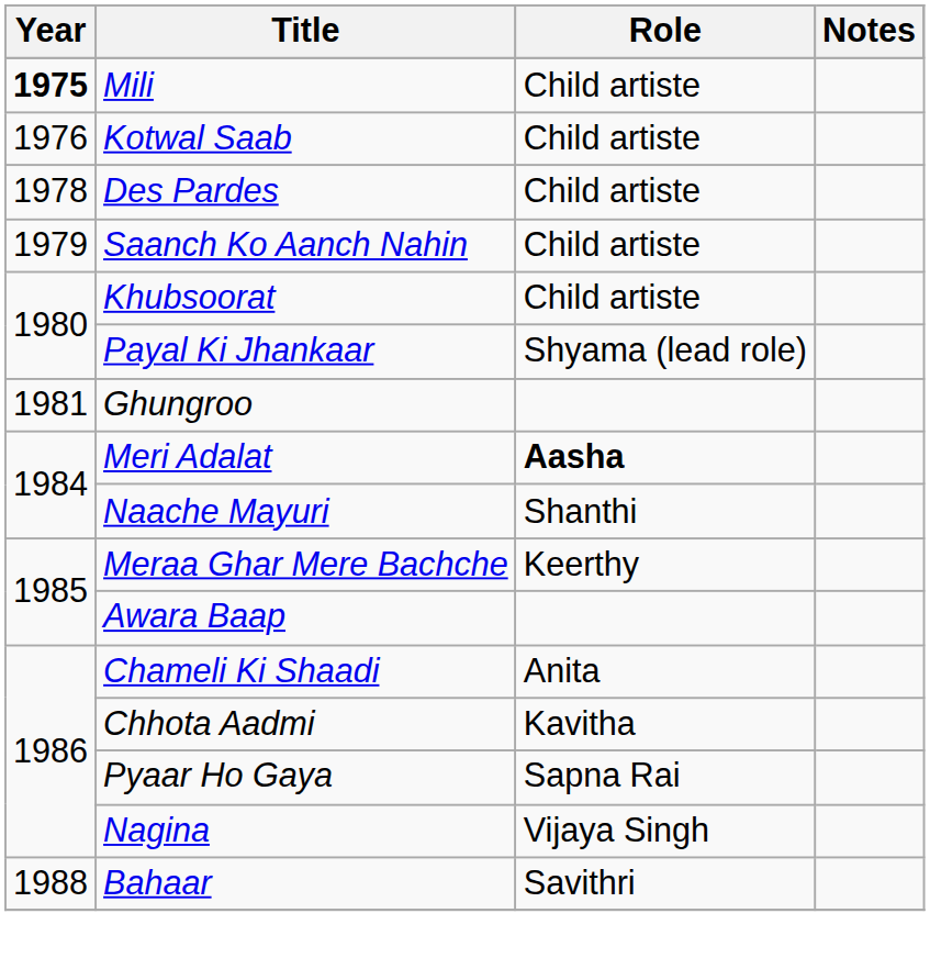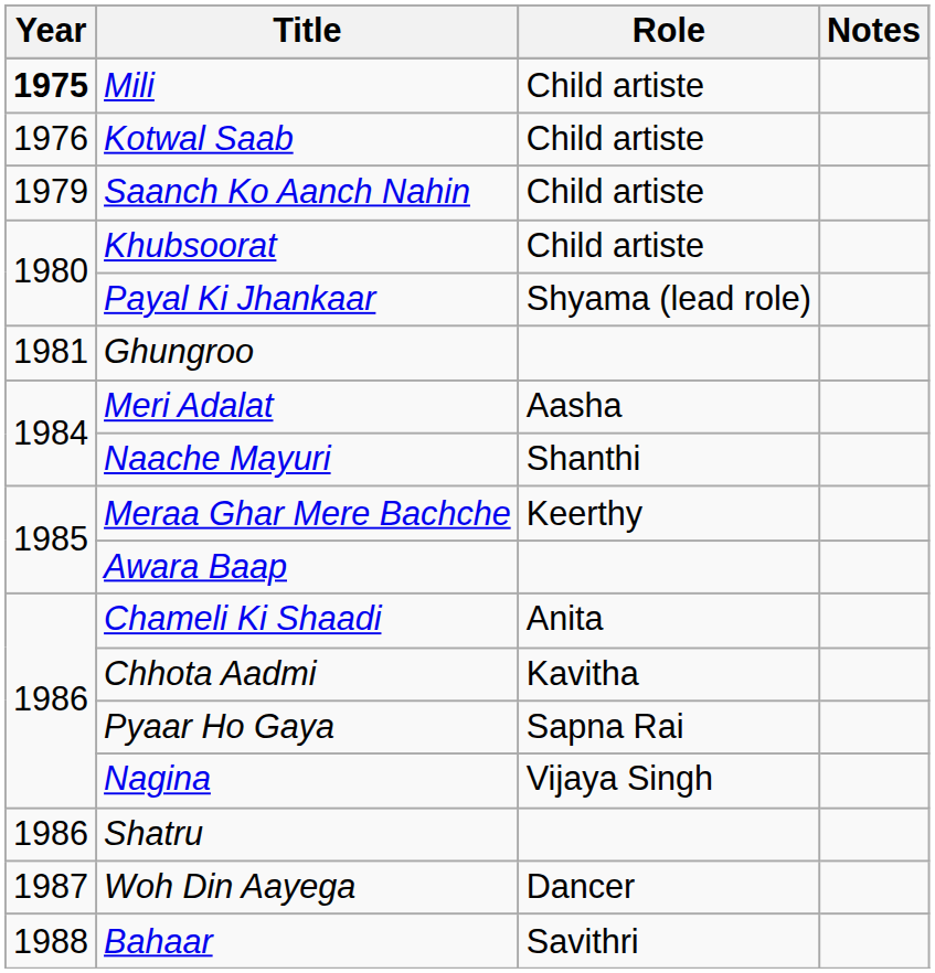 <table class="wikitable sortable">
 <tr style="background:#000;">
 <th>Year</th>
 <th>Title</th>
 <th>Role</th>
 <th>Notes</th>
 </tr>
 <tr>
 <td><strong>1975</strong></td>
 <td><em><a href='#'>Mili</a></em></td>
 <td>Child artiste</td>
 <td></td>
 </tr>
 <tr>
 <td>1976</td>
 <td><em><a href='#'>Kotwal Saab</a></em></td>
-<td>Child artiste</td>
-<td></td>
-</tr>
-<tr>
-<td>1978</td>
-<td><em><a href='#'>Des Pardes</a></em></td>
 <td>Child artiste</td>
 <td></td>
 </tr>
 <tr>
 <td>1979</td>
 <td><em><a href='#'>Saanch Ko Aanch Nahin</a></em></td>
 <td>Child artiste</td>
 <td></td>
 </tr>
 <tr>
 <td rowspan="2">1980</td>
 <td><em><a href='#'>Khubsoorat</a></em></td>
 <td>Child artiste</td>
 <td></td>
 </tr>
 <tr>
 <td><em><a href='#'>Payal Ki Jhankaar</a></em></td>
 <td>Shyama (lead role)</td>
 <td></td>
 </tr>
 <tr>
 <td>1981</td>
 <td><em>Ghungroo</em></td>
 <td></td>
 <td></td>
 </tr>
 <tr>
 <td rowspan="2">1984</td>
 <td><em><a href='#'>Meri Adalat</a></em></td>
-<td><strong>Aasha</strong></td>
+<td>Aasha</td>
 <td></td>
 </tr>
 <tr>
 <td><em><a href='#'>Naache Mayuri</a></em></td>
 <td>Shanthi</td>
 <td></td>
 </tr>
 <tr>
 <td rowspan="2">1985</td>
 <td><em><a href='#'>Meraa Ghar Mere Bachche</a></em></td>
 <td>Keerthy</td>
 <td></td>
 </tr>
 <tr>
 <td><em><a href='#'>Awara Baap</a></em></td>
 <td></td>
 <td></td>
 </tr>
 <tr>
 <td rowspan="4">1986</td>
 <td><em><a href='#'>Chameli Ki Shaadi</a></em></td>
 <td>Anita</td>
 <td></td>
 </tr>
 <tr>
 <td><em>Chhota Aadmi</em></td>
 <td>Kavitha</td>
 <td></td>
 </tr>
 <tr>
 <td><em>Pyaar Ho Gaya</em></td>
 <td>Sapna Rai</td>
 <td></td>
 </tr>
 <tr>
 <td><em><a href='#'>Nagina</a></em></td>
 <td>Vijaya Singh</td>
 <td></td>
 </tr>
 <tr>
+<td>1986</td>
+<td><em>Shatru</em></td>
+<td></td>
+<td></td>
+</tr>
+<tr>
+<td>1987</td>
+<td><em>Woh Din Aayega</em></td>
+<td>Dancer</td>
+<td></td>
+</tr>
+<tr>
 <td>1988</td>
 <td><em><a href='#'>Bahaar</a></em></td>
 <td>Savithri</td>
 <td></td>
 </tr>
 <tr>
 </tr>
 </table>
